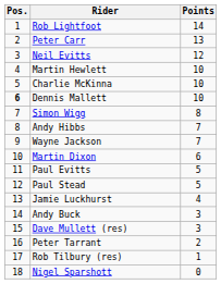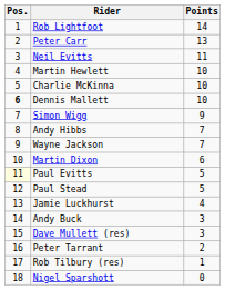 <table class=wikitable style="font-size:93%;">
 <tr>
 <th width=25px>Pos.</th>
 <th width=200px>Rider</th>
 <th width=40px>Points</th>
 </tr>
 <tr align=center>
 <td>1</td>
 <td align=left><a href='#'>Rob Lightfoot</a></td>
 <td>14</td>
 </tr>
 <tr align=center>
 <td>2</td>
 <td align=left><a href='#'>Peter Carr</a></td>
 <td>13</td>
 </tr>
 <tr align=center>
 <td>3</td>
 <td align=left><a href='#'>Neil Evitts</a></td>
-<td>12</td>
+<td>11</td>
 </tr>
 <tr align=center>
 <td>4</td>
 <td align=left>Martin Hewlett</td>
 <td>10</td>
 </tr>
 <tr align=center>
 <td>5</td>
 <td align=left>Charlie McKinna</td>
 <td>10</td>
 </tr>
 <tr align=center>
 <td><strong>6</strong></td>
 <td align=left>Dennis Mallett</td>
 <td>10</td>
 </tr>
 <tr align=center>
 <td>7</td>
 <td align=left><a href='#'>Simon Wigg</a></td>
-<td>8</td>
+<td>9</td>
 </tr>
 <tr align=center>
 <td>8</td>
 <td align=left>Andy Hibbs</td>
 <td>7</td>
 </tr>
 <tr align=center>
 <td>9</td>
 <td align=left>Wayne Jackson</td>
 <td>7</td>
 </tr>
 <tr align=center>
 <td>10</td>
 <td align=left><a href='#'>Martin Dixon</a></td>
 <td>6</td>
 </tr>
 <tr align=center>
-<td>11</td>
+<td style="background: lightyellow;">11</td>
 <td align=left>Paul Evitts</td>
 <td>5</td>
 </tr>
 <tr align=center>
 <td>12</td>
 <td align=left>Paul Stead</td>
 <td>5</td>
 </tr>
 <tr align=center>
 <td>13</td>
 <td align=left>Jamie Luckhurst</td>
 <td>4</td>
 </tr>
 <tr align=center>
 <td>14</td>
 <td align=left>Andy Buck</td>
 <td>3</td>
 </tr>
 <tr align=center>
 <td>15</td>
 <td align=left><a href='#'>Dave Mullett</a> (res)</td>
 <td>3</td>
 </tr>
 <tr align=center>
 <td>16</td>
 <td align=left>Peter Tarrant</td>
 <td>2</td>
 </tr>
 <tr align=center>
 <td>17</td>
 <td align=left>Rob Tilbury (res)</td>
 <td>1</td>
 </tr>
 <tr align=center>
 <td>18</td>
 <td align=left><a href='#'>Nigel Sparshott</a></td>
 <td>0</td>
 </tr>
 </table>
